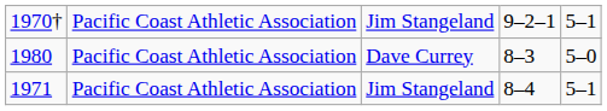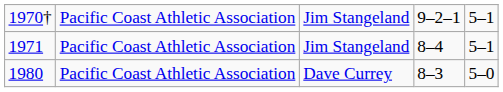 <table class="wikitable">
 <tr>
 <td><a href='#'>1970</a>†</td>
 <td><a href='#'>Pacific Coast Athletic Association</a></td>
 <td><a href='#'>Jim Stangeland</a></td>
 <td>9–2–1</td>
 <td>5–1</td>
 </tr>
 <tr>
+<td><a href='#'>1971</a></td>
+<td><a href='#'>Pacific Coast Athletic Association</a></td>
+<td><a href='#'>Jim Stangeland</a></td>
+<td>8–4</td>
+<td>5–1</td>
+</tr>
+<tr>
 <td><a href='#'>1980</a></td>
 <td><a href='#'>Pacific Coast Athletic Association</a></td>
 <td><a href='#'>Dave Currey</a></td>
 <td>8–3</td>
 <td>5–0</td>
 </tr>
-<tr>
-<td><a href='#'>1971</a></td>
-<td><a href='#'>Pacific Coast Athletic Association</a></td>
-<td><a href='#'>Jim Stangeland</a></td>
-<td>8–4</td>
-<td>5–1</td>
-</tr>
 </table>
